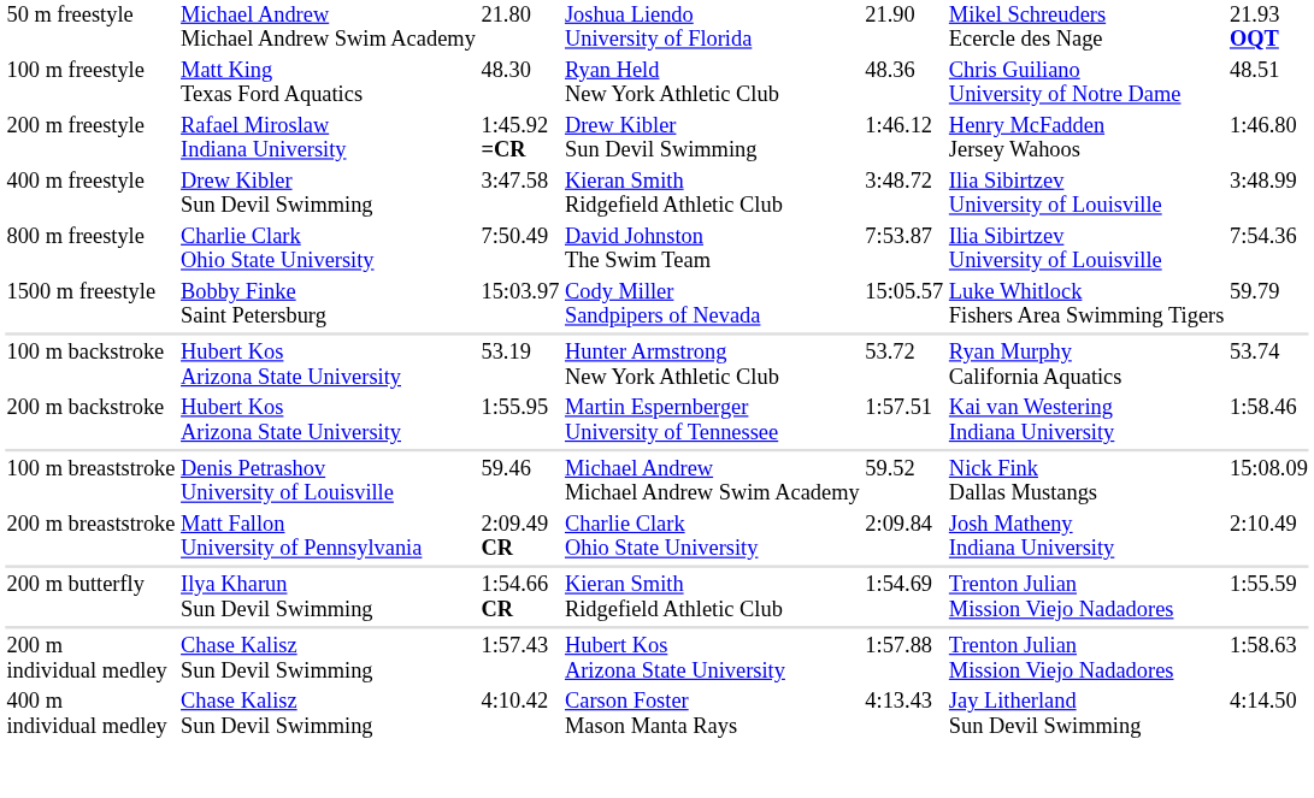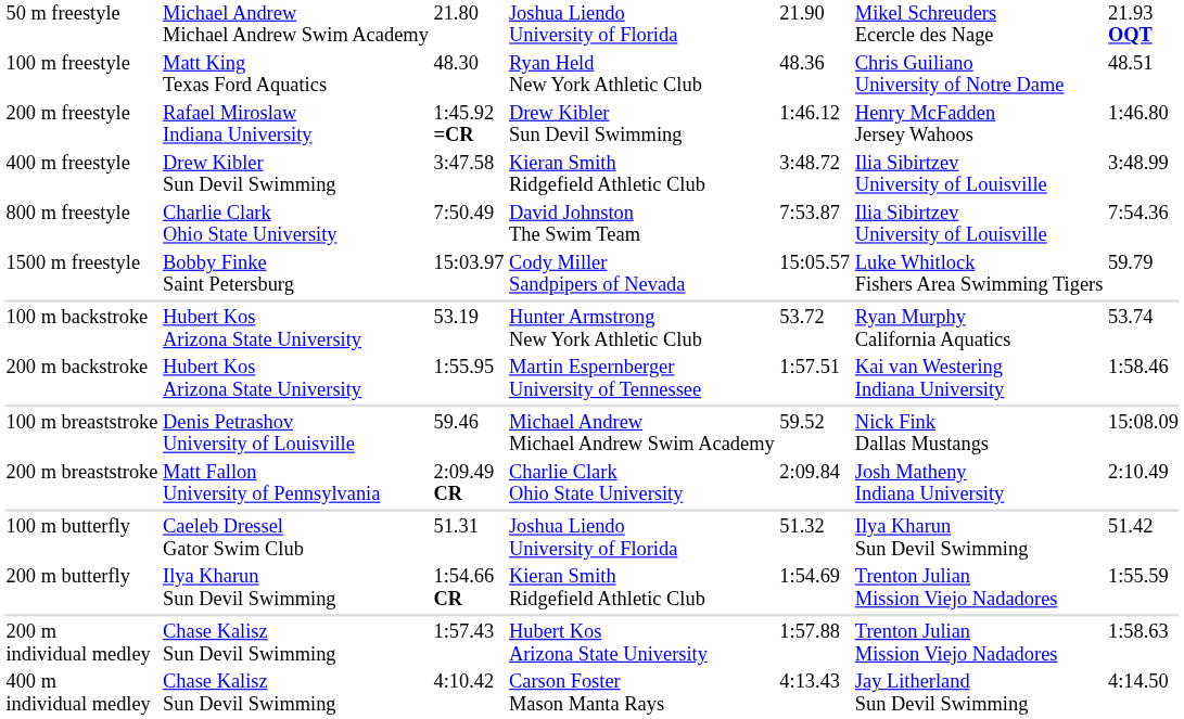 <table>
 <tr valign="top">
 <td>50 m freestyle</td>
 <td><a href='#'>Michael Andrew</a><br>Michael Andrew Swim Academy</td>
 <td>21.80</td>
 <td><a href='#'>Joshua Liendo</a><br><a href='#'>University of Florida</a></td>
 <td>21.90</td>
 <td><a href='#'>Mikel Schreuders</a><br>Ecercle des Nage</td>
 <td>21.93<br><strong><a href='#'>OQT</a></strong></td>
 </tr>
 <tr valign="top">
 <td>100 m freestyle</td>
 <td><a href='#'>Matt King</a><br>Texas Ford Aquatics</td>
 <td>48.30</td>
 <td><a href='#'>Ryan Held</a><br>New York Athletic Club</td>
 <td>48.36</td>
 <td><a href='#'>Chris Guiliano</a><br><a href='#'>University of Notre Dame</a></td>
 <td>48.51</td>
 </tr>
 <tr valign="top">
 <td>200 m freestyle</td>
 <td><a href='#'>Rafael Miroslaw</a><br><a href='#'>Indiana University</a></td>
 <td>1:45.92<br><strong>=CR</strong></td>
 <td><a href='#'>Drew Kibler</a><br>Sun Devil Swimming</td>
 <td>1:46.12</td>
 <td><a href='#'>Henry McFadden</a><br>Jersey Wahoos</td>
 <td>1:46.80</td>
 </tr>
 <tr valign="top">
 <td>400 m freestyle</td>
 <td><a href='#'>Drew Kibler</a><br>Sun Devil Swimming</td>
 <td>3:47.58</td>
 <td><a href='#'>Kieran Smith</a><br>Ridgefield Athletic Club</td>
 <td>3:48.72</td>
 <td><a href='#'>Ilia Sibirtzev</a><br><a href='#'>University of Louisville</a></td>
 <td>3:48.99</td>
 </tr>
 <tr valign="top">
 <td>800 m freestyle</td>
 <td><a href='#'>Charlie Clark</a><br><a href='#'>Ohio State University</a></td>
 <td>7:50.49</td>
 <td><a href='#'>David Johnston</a><br>The Swim Team</td>
 <td>7:53.87</td>
 <td><a href='#'>Ilia Sibirtzev</a><br><a href='#'>University of Louisville</a></td>
 <td>7:54.36</td>
 </tr>
 <tr valign="top">
 <td>1500 m freestyle</td>
 <td><a href='#'>Bobby Finke</a><br>Saint Petersburg</td>
 <td>15:03.97</td>
 <td><a href='#'>Cody Miller</a><br><a href='#'>Sandpipers of Nevada</a></td>
 <td>15:05.57</td>
 <td><a href='#'>Luke Whitlock</a><br>Fishers Area Swimming Tigers</td>
 <td>59.79</td>
 </tr>
 <tr bgcolor=#DDDDDD>
 <td colspan=7></td>
 </tr>
 <tr valign="top">
 <td>100 m backstroke</td>
 <td><a href='#'>Hubert Kos</a><br><a href='#'>Arizona State University</a></td>
 <td>53.19</td>
 <td><a href='#'>Hunter Armstrong</a><br>New York Athletic Club</td>
 <td>53.72</td>
 <td><a href='#'>Ryan Murphy</a><br>California Aquatics</td>
 <td>53.74</td>
 </tr>
 <tr valign="top">
 <td>200 m backstroke</td>
 <td><a href='#'>Hubert Kos</a><br><a href='#'>Arizona State University</a></td>
 <td>1:55.95</td>
 <td><a href='#'>Martin Espernberger</a><br><a href='#'>University of Tennessee</a></td>
 <td>1:57.51</td>
 <td><a href='#'>Kai van Westering</a><br><a href='#'>Indiana University</a></td>
 <td>1:58.46</td>
 </tr>
 <tr bgcolor=#DDDDDD>
 <td colspan=7></td>
 </tr>
 <tr valign="top">
 <td>100 m breaststroke</td>
 <td><a href='#'>Denis Petrashov</a><br><a href='#'>University of Louisville</a></td>
 <td>59.46</td>
 <td><a href='#'>Michael Andrew</a><br>Michael Andrew Swim Academy</td>
 <td>59.52</td>
 <td><a href='#'>Nick Fink</a><br>Dallas Mustangs</td>
 <td>15:08.09</td>
 </tr>
 <tr valign="top">
 <td>200 m breaststroke</td>
 <td><a href='#'>Matt Fallon</a><br><a href='#'>University of Pennsylvania</a></td>
 <td>2:09.49<br><strong>CR</strong></td>
 <td><a href='#'>Charlie Clark</a><br><a href='#'>Ohio State University</a></td>
 <td>2:09.84</td>
 <td><a href='#'>Josh Matheny</a><br><a href='#'>Indiana University</a></td>
 <td>2:10.49</td>
 </tr>
 <tr bgcolor=#DDDDDD>
 <td colspan=7></td>
 </tr>
 <tr valign="top">
+<td>100 m butterfly</td>
+<td><a href='#'>Caeleb Dressel</a><br>Gator Swim Club</td>
+<td>51.31</td>
+<td><a href='#'>Joshua Liendo</a><br><a href='#'>University of Florida</a></td>
+<td>51.32</td>
+<td><a href='#'>Ilya Kharun</a><br>Sun Devil Swimming</td>
+<td>51.42</td>
+</tr>
+<tr valign="top">
 <td>200 m butterfly</td>
 <td><a href='#'>Ilya Kharun</a><br>Sun Devil Swimming</td>
 <td>1:54.66<br><strong>CR</strong></td>
 <td><a href='#'>Kieran Smith</a><br>Ridgefield Athletic Club</td>
 <td>1:54.69</td>
 <td><a href='#'>Trenton Julian</a><br><a href='#'>Mission Viejo Nadadores</a></td>
 <td>1:55.59</td>
 </tr>
 <tr bgcolor=#DDDDDD>
 <td colspan=7></td>
 </tr>
 <tr valign="top">
 <td>200 m<br>individual medley</td>
 <td><a href='#'>Chase Kalisz</a><br>Sun Devil Swimming</td>
 <td>1:57.43</td>
 <td><a href='#'>Hubert Kos</a><br><a href='#'>Arizona State University</a></td>
 <td>1:57.88</td>
 <td><a href='#'>Trenton Julian</a><br><a href='#'>Mission Viejo Nadadores</a></td>
 <td>1:58.63</td>
 </tr>
 <tr valign="top">
 <td>400 m<br>individual medley</td>
 <td><a href='#'>Chase Kalisz</a><br>Sun Devil Swimming</td>
 <td>4:10.42</td>
 <td><a href='#'>Carson Foster</a><br>Mason Manta Rays</td>
 <td>4:13.43</td>
 <td><a href='#'>Jay Litherland</a><br>Sun Devil Swimming</td>
 <td>4:14.50</td>
 </tr>
 </table>
